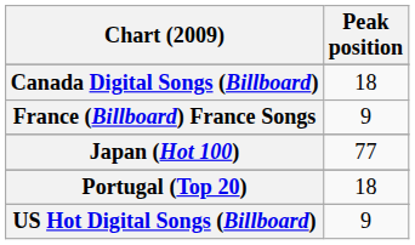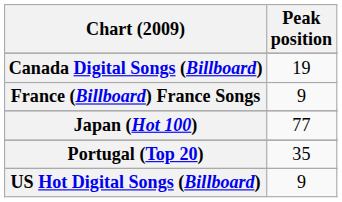 <table class="wikitable sortable plainrowheaders" style="text-align:center">
 <tr>
 <th scope="col">Chart (2009)</th>
 <th scope="col">Peak<br>position</th>
 </tr>
 <tr>
 </tr>
 <tr>
 </tr>
 <tr>
 <th scope="row">Canada <a href='#'>Digital Songs</a> (<a href='#'><em>Billboard</em></a>)</th>
-<td>18</td>
+<td>19</td>
 </tr>
 <tr>
 <th scope="row">France (<a href='#'><em>Billboard</em></a>) France Songs</th>
 <td>9</td>
 </tr>
 <tr>
 </tr>
 <tr>
 </tr>
 <tr>
 </tr>
 <tr>
 <th scope="row">Japan (<a href='#'><em>Hot 100</em></a>)</th>
 <td>77</td>
 </tr>
 <tr>
 </tr>
 <tr>
 <th scope="row">Portugal (<a href='#'>Top 20</a>)</th>
-<td>18</td>
+<td>35</td>
 </tr>
 <tr>
 </tr>
 <tr>
 </tr>
 <tr>
 </tr>
 <tr>
 <th scope="row">US <a href='#'>Hot Digital Songs</a> (<a href='#'><em>Billboard</em></a>)</th>
 <td>9</td>
 </tr>
 </table>
